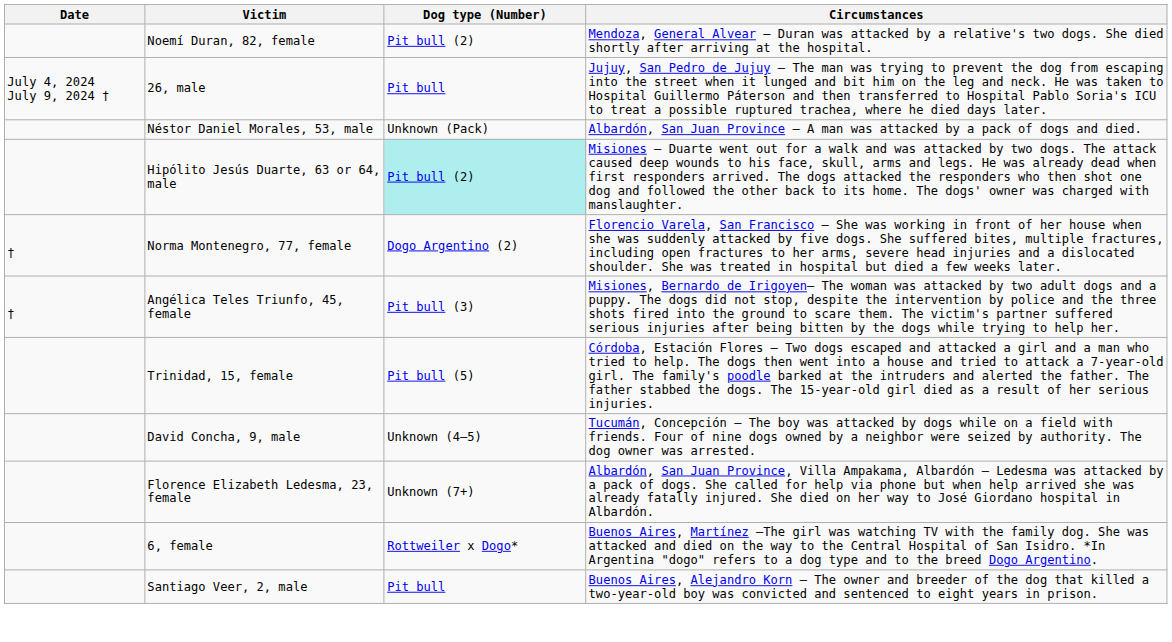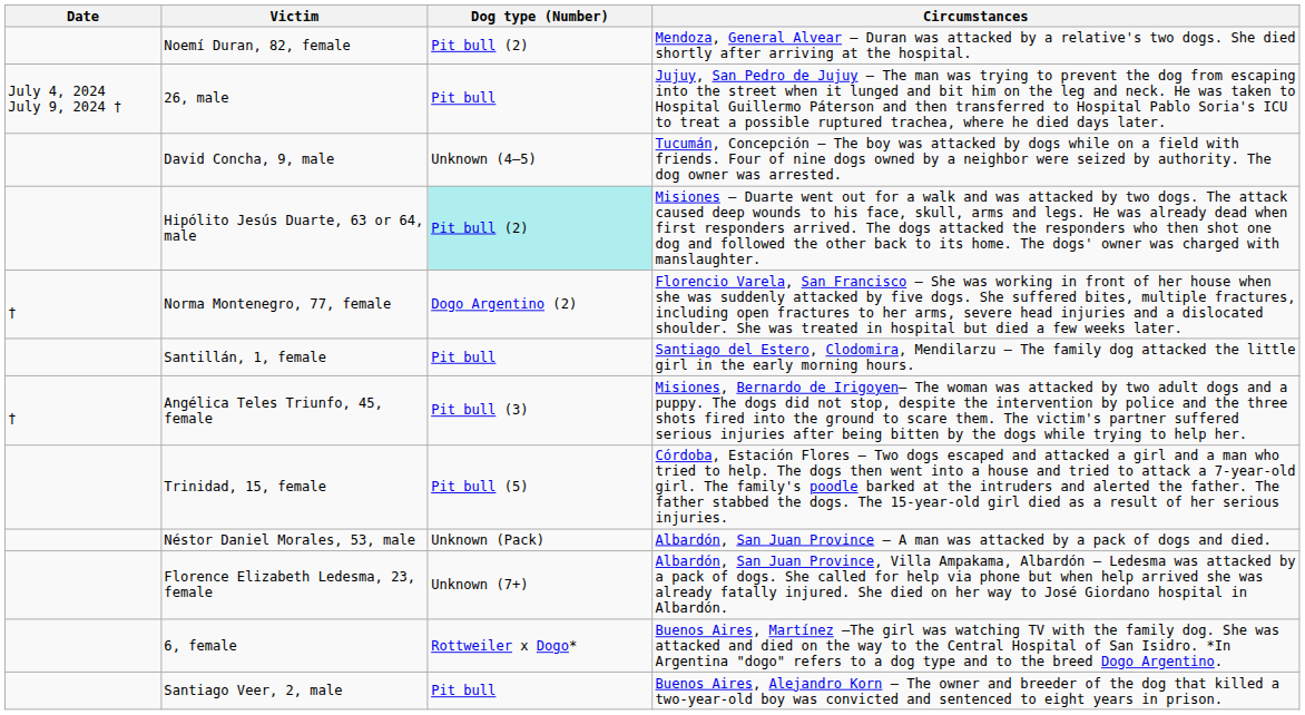 <table class="wikitable sortable">
 <tr>
 <th width="85">Date</th>
 <th style="width:150px;">Victim</th>
 <th style="width:125px;">Dog type (Number)</th>
 <th width="50%">Circumstances</th>
 </tr>
 <tr>
 <td></td>
 <td>Noemí Duran, 82, female</td>
 <td><a href='#'>Pit bull</a> (2)</td>
 <td><a href='#'>Mendoza</a>, <a href='#'>General Alvear</a> — Duran was attacked by a relative's two dogs. She died shortly after arriving at the hospital.</td>
 </tr>
 <tr>
 <td>July 4, 2024<br>July 9, 2024 †</td>
 <td>26, male</td>
 <td><a href='#'>Pit bull</a></td>
 <td><a href='#'>Jujuy</a>, <a href='#'>San Pedro de Jujuy</a> — The man was trying to prevent the dog from escaping into the street when it lunged and bit him on the leg and neck. He was taken to Hospital Guillermo Páterson and then transferred to Hospital Pablo Soria's ICU to treat a possible ruptured trachea, where he died days later.</td>
 </tr>
 <tr>
 <td></td>
-<td>Néstor Daniel Morales, 53, male</td>
-<td>Unknown (Pack)</td>
-<td><a href='#'>Albardón</a>, <a href='#'>San Juan Province</a> — A man was attacked by a pack of dogs and died.</td>
+<td>David Concha, 9, male</td>
+<td>Unknown (4–5)</td>
+<td><a href='#'>Tucumán</a>, Concepción — The boy was attacked by dogs while on a field with friends. Four of nine dogs owned by a neighbor were seized by authority. The dog owner was arrested.</td>
 </tr>
 <tr>
 <td></td>
 <td>Hipólito Jesús Duarte, 63 or 64, male</td>
 <td style="background: paleturquoise;"><a href='#'>Pit bull</a> (2)</td>
 <td><a href='#'>Misiones</a> — Duarte went out for a walk and was attacked by two dogs. The attack caused deep wounds to his face, skull, arms and legs. He was already dead when first responders arrived. The dogs attacked the responders who then shot one dog and followed the other back to its home. The dogs' owner was charged with manslaughter.</td>
 </tr>
 <tr>
 <td><br> †</td>
 <td>Norma Montenegro, 77, female</td>
 <td><a href='#'>Dogo Argentino</a> (2)</td>
 <td><a href='#'>Florencio Varela</a>, <a href='#'>San Francisco</a> — She was working in front of her house when she was suddenly attacked by five dogs. She suffered bites, multiple fractures, including open fractures to her arms, severe head injuries and a dislocated shoulder. She was treated in hospital but died a few weeks later.</td>
+</tr>
+<tr>
+<td></td>
+<td>Santillán, 1, female</td>
+<td><a href='#'>Pit bull</a></td>
+<td><a href='#'>Santiago del Estero</a>, <a href='#'>Clodomira</a>, Mendilarzu — The family dog attacked the little girl in the early morning hours.</td>
 </tr>
 <tr>
 <td><br> †</td>
 <td>Angélica Teles Triunfo, 45, female</td>
 <td><a href='#'>Pit bull</a> (3)</td>
 <td><a href='#'>Misiones</a>, <a href='#'>Bernardo de Irigoyen</a>— The woman was attacked by two adult dogs and a puppy. The dogs did not stop, despite the intervention by police and the three shots fired into the ground to scare them. The victim's partner suffered serious injuries after being bitten by the dogs while trying to help her.</td>
 </tr>
 <tr>
 <td></td>
 <td>Trinidad, 15, female</td>
 <td><a href='#'>Pit bull</a> (5)</td>
 <td><a href='#'>Córdoba</a>, Estación Flores — Two dogs escaped and attacked a girl and a man who tried to help. The dogs then went into a house and tried to attack a 7-year-old girl. The family's <a href='#'>poodle</a> barked at the intruders and alerted the father. The father stabbed the dogs. The 15-year-old girl died as a result of her serious injuries.</td>
 </tr>
 <tr>
 <td></td>
-<td>David Concha, 9, male</td>
-<td>Unknown (4–5)</td>
-<td><a href='#'>Tucumán</a>, Concepción — The boy was attacked by dogs while on a field with friends. Four of nine dogs owned by a neighbor were seized by authority. The dog owner was arrested.</td>
+<td>Néstor Daniel Morales, 53, male</td>
+<td>Unknown (Pack)</td>
+<td><a href='#'>Albardón</a>, <a href='#'>San Juan Province</a> — A man was attacked by a pack of dogs and died.</td>
 </tr>
 <tr>
 <td></td>
 <td>Florence Elizabeth Ledesma, 23, female</td>
 <td>Unknown (7+)</td>
 <td><a href='#'>Albardón</a>, <a href='#'>San Juan Province</a>, Villa Ampakama, Albardón — Ledesma was attacked by a pack of dogs. She called for help via phone but when help arrived she was already fatally injured. She died on her way to José Giordano hospital in Albardón.</td>
 </tr>
 <tr>
 <td></td>
 <td>6, female</td>
 <td><a href='#'>Rottweiler</a> x <a href='#'>Dogo</a>*</td>
 <td><a href='#'>Buenos Aires</a>, <a href='#'>Martínez</a> —The girl was watching TV with the family dog. She was attacked and died on the way to the Central Hospital of San Isidro. *In Argentina "dogo" refers to a dog type and to the breed <a href='#'>Dogo Argentino</a>.</td>
 </tr>
 <tr>
 <td></td>
 <td>Santiago Veer, 2, male</td>
 <td><a href='#'>Pit bull</a></td>
 <td><a href='#'>Buenos Aires</a>, <a href='#'>Alejandro Korn</a> — The owner and breeder of the dog that killed a two-year-old boy was convicted and sentenced to eight years in prison.</td>
 </tr>
 </table>
